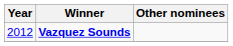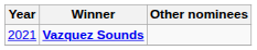 <table class="wikitable">
 <tr>
 <th>Year</th>
 <th>Winner</th>
 <th>Other nominees</th>
 </tr>
 <tr>
-<td><a href='#'>2012</a></td>
+<td><a href='#'>2021</a></td>
 <td> <strong><a href='#'>Vazquez Sounds</a></strong></td>
 <td></td>
 </tr>
 <tr>
 </tr>
 </table>
